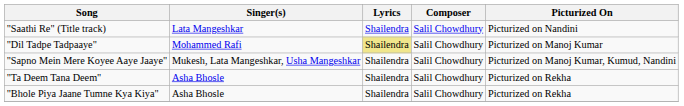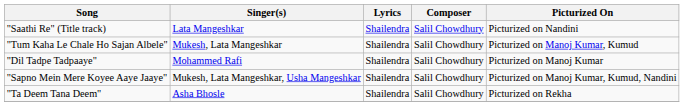 <table class="wikitable">
 <tr style="background:#ccc; text-align:center;">
 <th>Song</th>
 <th>Singer(s)</th>
 <th>Lyrics</th>
 <th>Composer</th>
 <th>Picturized On</th>
 </tr>
 <tr>
 <td>"Saathi Re" (Title track)</td>
 <td><a href='#'>Lata Mangeshkar</a></td>
 <td><a href='#'>Shailendra</a></td>
 <td><a href='#'>Salil Chowdhury</a></td>
 <td>Picturized on Nandini</td>
 </tr>
 <tr>
+<td>"Tum Kaha Le Chale Ho Sajan Albele"</td>
+<td><a href='#'>Mukesh</a>, Lata Mangeshkar</td>
+<td>Shailendra</td>
+<td>Salil Chowdhury</td>
+<td>Picturized on <a href='#'>Manoj Kumar</a>, Kumud</td>
+</tr>
+<tr>
 <td>"Dil Tadpe Tadpaaye"</td>
 <td><a href='#'>Mohammed Rafi</a></td>
-<td style="background: khaki;">Shailendra</td>
+<td>Shailendra</td>
 <td>Salil Chowdhury</td>
 <td>Picturized on Manoj Kumar</td>
 </tr>
 <tr>
 <td>"Sapno Mein Mere Koyee Aaye Jaaye"</td>
 <td>Mukesh, Lata Mangeshkar, <a href='#'>Usha Mangeshkar</a></td>
 <td>Shailendra</td>
 <td>Salil Chowdhury</td>
 <td>Picturized on Manoj Kumar, Kumud, Nandini</td>
 </tr>
 <tr>
 <td>"Ta Deem Tana Deem"</td>
 <td><a href='#'>Asha Bhosle</a></td>
 <td>Shailendra</td>
 <td>Salil Chowdhury</td>
 <td>Picturized on Rekha</td>
 </tr>
 <tr>
-<td>"Bhole Piya Jaane Tumne Kya Kiya"</td>
-<td>Asha Bhosle</td>
-<td>Shailendra</td>
-<td>Salil Chowdhury</td>
-<td>Picturized on Rekha</td>
-</tr>
-<tr>
 </tr>
 </table>
